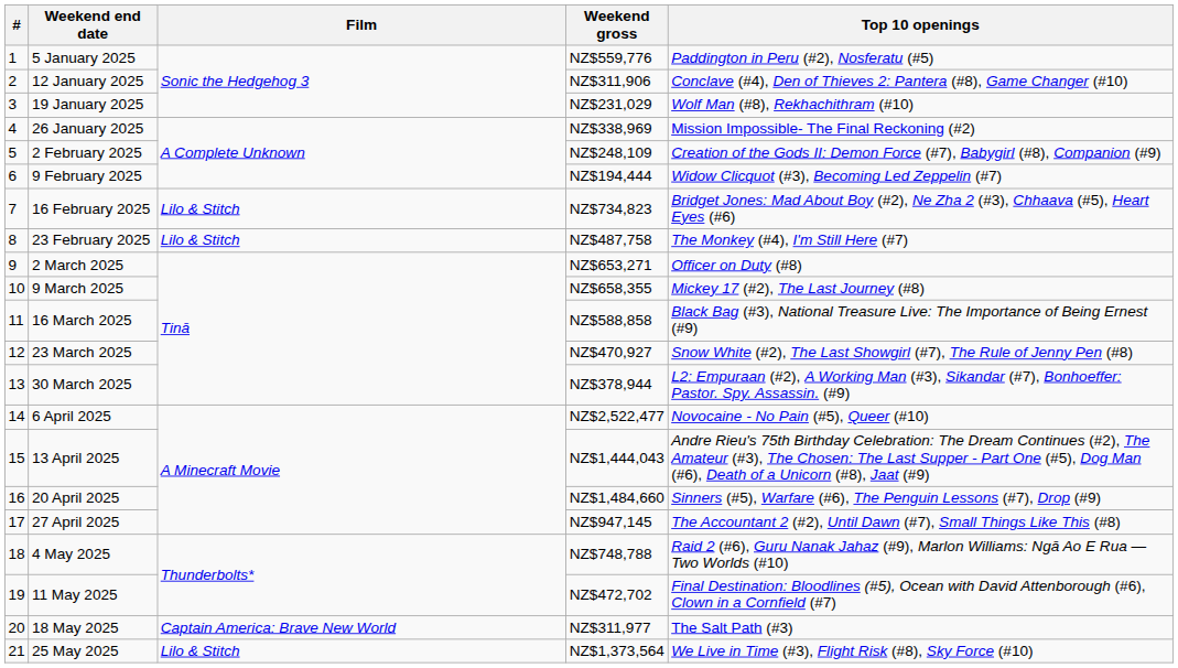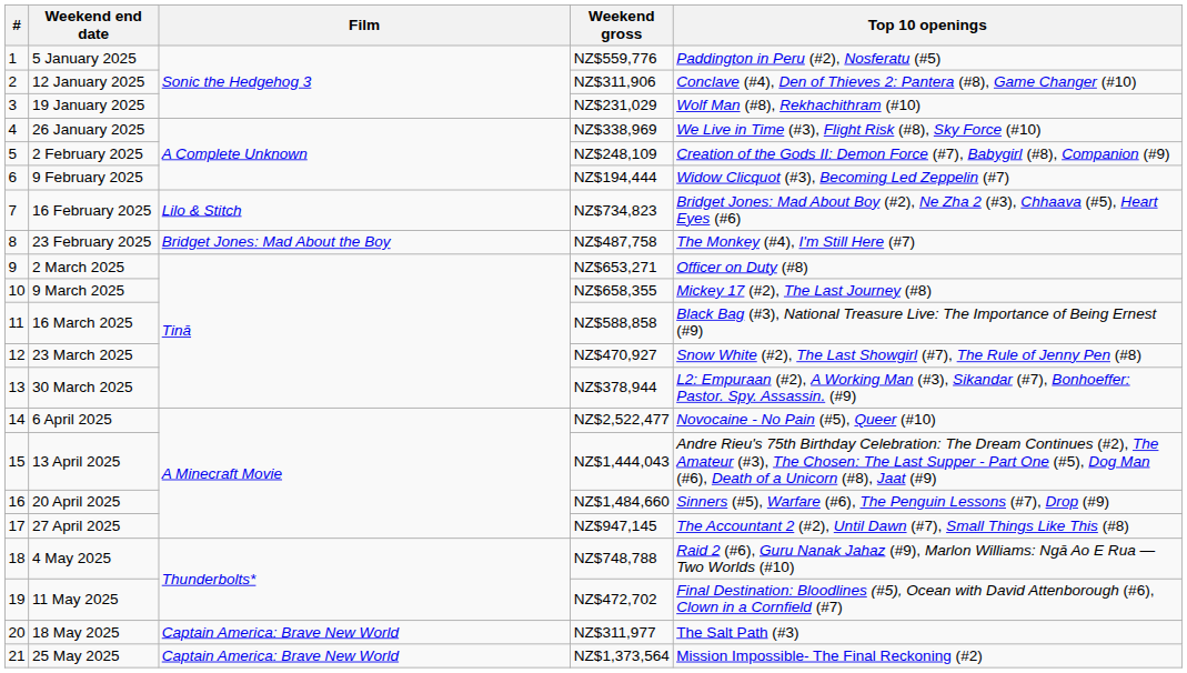 <table class="wikitable sortable">
 <tr>
 <th abbr="Week">#</th>
 <th abbr="Date" style="width:130px">Weekend end date</th>
 <th style="width:35%;">Film</th>
 <th abbr="Gross">Weekend<br>gross</th>
 <th>Top 10 openings</th>
 </tr>
 <tr>
 <td>1</td>
 <td>5 January 2025</td>
 <td rowspan="3"><em><a href='#'>Sonic the Hedgehog 3</a></em></td>
 <td>NZ$559,776</td>
 <td><em><a href='#'>Paddington in Peru</a></em> (#2), <em><a href='#'>Nosferatu</a></em> (#5)</td>
 </tr>
 <tr>
 <td>2</td>
 <td>12 January 2025</td>
 <td>NZ$311,906</td>
 <td><em><a href='#'>Conclave</a></em> (#4), <em><a href='#'>Den of Thieves 2: Pantera</a></em> (#8), <em><a href='#'>Game Changer</a></em> (#10)</td>
 </tr>
 <tr>
 <td>3</td>
 <td>19 January 2025</td>
 <td>NZ$231,029</td>
 <td><em><a href='#'>Wolf Man</a></em> (#8), <em><a href='#'>Rekhachithram</a></em> (#10)</td>
 </tr>
 <tr>
 <td>4</td>
 <td>26 January 2025</td>
 <td rowspan="3"><em><a href='#'>A Complete Unknown</a></em></td>
 <td>NZ$338,969</td>
-<td><a href='#'>Mission Impossible- The Final Reckoning</a> (#2)</td>
+<td><em><a href='#'>We Live in Time</a></em> (#3), <em><a href='#'>Flight Risk</a></em> (#8), <em><a href='#'>Sky Force</a></em> (#10)</td>
 </tr>
 <tr>
 <td>5</td>
 <td>2 February 2025</td>
 <td>NZ$248,109</td>
 <td><em><a href='#'>Creation of the Gods II: Demon Force</a></em> (#7), <em><a href='#'>Babygirl</a></em> (#8), <em><a href='#'>Companion</a></em> (#9)</td>
 </tr>
 <tr>
 <td>6</td>
 <td>9 February 2025</td>
 <td>NZ$194,444</td>
 <td><em><a href='#'>Widow Clicquot</a></em> (#3), <em><a href='#'>Becoming Led Zeppelin</a></em> (#7)</td>
 </tr>
 <tr>
 <td>7</td>
 <td>16 February 2025</td>
 <td><em><a href='#'>Lilo & Stitch</a></em></td>
 <td>NZ$734,823</td>
 <td><a href='#'><em>Bridget Jones: Mad About Boy</em></a> (#2), <em><a href='#'>Ne Zha 2</a></em> (#3), <em><a href='#'>Chhaava</a></em> (#5), <em><a href='#'>Heart Eyes</a></em> (#6)</td>
 </tr>
 <tr>
 <td>8</td>
 <td>23 February 2025</td>
-<td><em><a href='#'>Lilo & Stitch</a></em></td>
+<td><em><a href='#'>Bridget Jones: Mad About the Boy</a></em></td>
 <td>NZ$487,758</td>
 <td><a href='#'><em>The Monkey</em></a> (#4), <a href='#'><em>I'm Still Here</em></a> (#7)</td>
 </tr>
 <tr>
 <td>9</td>
 <td>2 March 2025</td>
 <td rowspan="5"><em><a href='#'>Tinā</a></em></td>
 <td>NZ$653,271</td>
 <td><em><a href='#'>Officer on Duty</a></em> (#8)</td>
 </tr>
 <tr>
 <td>10</td>
 <td>9 March 2025</td>
 <td>NZ$658,355</td>
 <td><em><a href='#'>Mickey 17</a></em> (#2), <a href='#'><em>The Last Journey</em></a> (#8)</td>
 </tr>
 <tr>
 <td>11</td>
 <td>16 March 2025</td>
 <td>NZ$588,858</td>
 <td><em><a href='#'>Black Bag</a></em> (#3), <em>National Treasure Live: The Importance of Being Ernest</em> (#9)</td>
 </tr>
 <tr>
 <td>12</td>
 <td>23 March 2025</td>
 <td>NZ$470,927</td>
 <td><a href='#'><em>Snow White</em></a> (#2), <em><a href='#'>The Last Showgirl</a></em> (#7), <em><a href='#'>The Rule of Jenny Pen</a></em> (#8)</td>
 </tr>
 <tr>
 <td>13</td>
 <td>30 March 2025</td>
 <td>NZ$378,944</td>
 <td><em><a href='#'>L2: Empuraan</a></em> (#2), <em><a href='#'>A Working Man</a></em> (#3), <em><a href='#'>Sikandar</a></em> (#7), <em><a href='#'>Bonhoeffer: Pastor. Spy. Assassin.</a></em> (#9)</td>
 </tr>
 <tr>
 <td>14</td>
 <td>6 April 2025</td>
 <td rowspan="4"><em><a href='#'>A Minecraft Movie</a></em></td>
 <td>NZ$2,522,477</td>
 <td><em><a href='#'>Novocaine - No Pain</a></em> (#5), <em><a href='#'>Queer</a></em> (#10)</td>
 </tr>
 <tr>
 <td>15</td>
 <td>13 April 2025</td>
 <td>NZ$1,444,043</td>
 <td><em>Andre Rieu's 75th Birthday Celebration: The Dream Continues</em> (#2), <em><a href='#'>The Amateur</a></em> (#3), <em><a href='#'>The Chosen: The Last Supper - Part One</a></em> (#5), <em><a href='#'>Dog Man</a></em> (#6), <em><a href='#'>Death of a Unicorn</a></em> (#8), <em><a href='#'>Jaat</a></em> (#9)</td>
 </tr>
 <tr>
 <td>16</td>
 <td>20 April 2025</td>
 <td>NZ$1,484,660</td>
 <td><a href='#'><em>Sinners</em></a> (#5), <a href='#'><em>Warfare</em></a> (#6), <em><a href='#'>The Penguin Lessons</a></em> (#7), <a href='#'><em>Drop</em></a> (#9)</td>
 </tr>
 <tr>
 <td>17</td>
 <td>27 April 2025</td>
 <td>NZ$947,145</td>
 <td><em><a href='#'>The Accountant 2</a></em> (#2), <a href='#'><em>Until Dawn</em></a> (#7), <a href='#'><em>Small Things Like This</em></a> (#8)</td>
 </tr>
 <tr>
 <td>18</td>
 <td>4 May 2025</td>
 <td rowspan="2"><em><a href='#'>Thunderbolts*</a></em></td>
 <td>NZ$748,788</td>
 <td><em><a href='#'>Raid 2</a></em> (#6), <em><a href='#'>Guru Nanak Jahaz</a></em> (#9), <em>Marlon Williams: Ngā Ao E Rua — Two Worlds</em> (#10)</td>
 </tr>
 <tr>
 <td>19</td>
 <td>11 May 2025</td>
 <td>NZ$472,702</td>
 <td><em><a href='#'>Final Destination: Bloodlines</a> (#5), Ocean with David Attenborough</em> (#6), <em><a href='#'>Clown in a Cornfield</a></em> (#7)</td>
 </tr>
 <tr>
 <td>20</td>
 <td>18 May 2025</td>
 <td><em><a href='#'>Captain America: Brave New World</a></em></td>
 <td>NZ$311,977</td>
 <td><a href='#'>The Salt Path</a> (#3)</td>
 </tr>
 <tr>
 <td>21</td>
 <td>25 May 2025</td>
-<td><em><a href='#'>Lilo & Stitch</a></em></td>
+<td><em><a href='#'>Captain America: Brave New World</a></em></td>
 <td>NZ$1,373,564</td>
-<td><em><a href='#'>We Live in Time</a></em> (#3), <em><a href='#'>Flight Risk</a></em> (#8), <em><a href='#'>Sky Force</a></em> (#10)</td>
+<td><a href='#'>Mission Impossible- The Final Reckoning</a> (#2)</td>
 </tr>
 </table>
